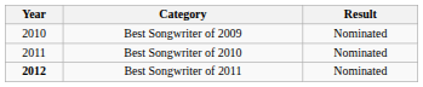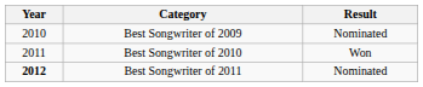 <table class="wikitable" border="1" style="width:550px;">
 <tr>
 <th align="left" valign="top">Year</th>
 <th align="left" valign="top">Category</th>
 <th align="left" valign="top">Result</th>
 </tr>
 <tr>
 <td align="center" valign="top">2010</td>
 <td align="center" valign="top">Best Songwriter of 2009</td>
 <td align="center" valign="top">Nominated</td>
 </tr>
 <tr>
 <td align="center" valign="top">2011</td>
 <td align="center" valign="top">Best Songwriter of 2010</td>
-<td align="center" valign="top">Nominated</td>
+<td align="center" valign="top">Won</td>
 </tr>
 <tr>
 <td align="center" valign="top"><strong>2012</strong></td>
 <td align="center" valign="top">Best Songwriter of 2011</td>
 <td align="center" valign="top">Nominated</td>
 </tr>
 </table>
